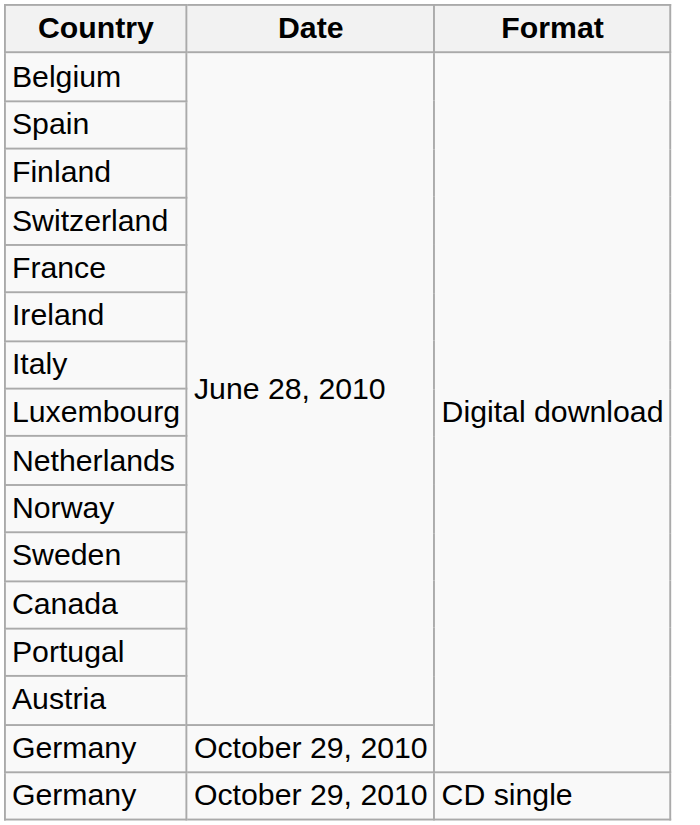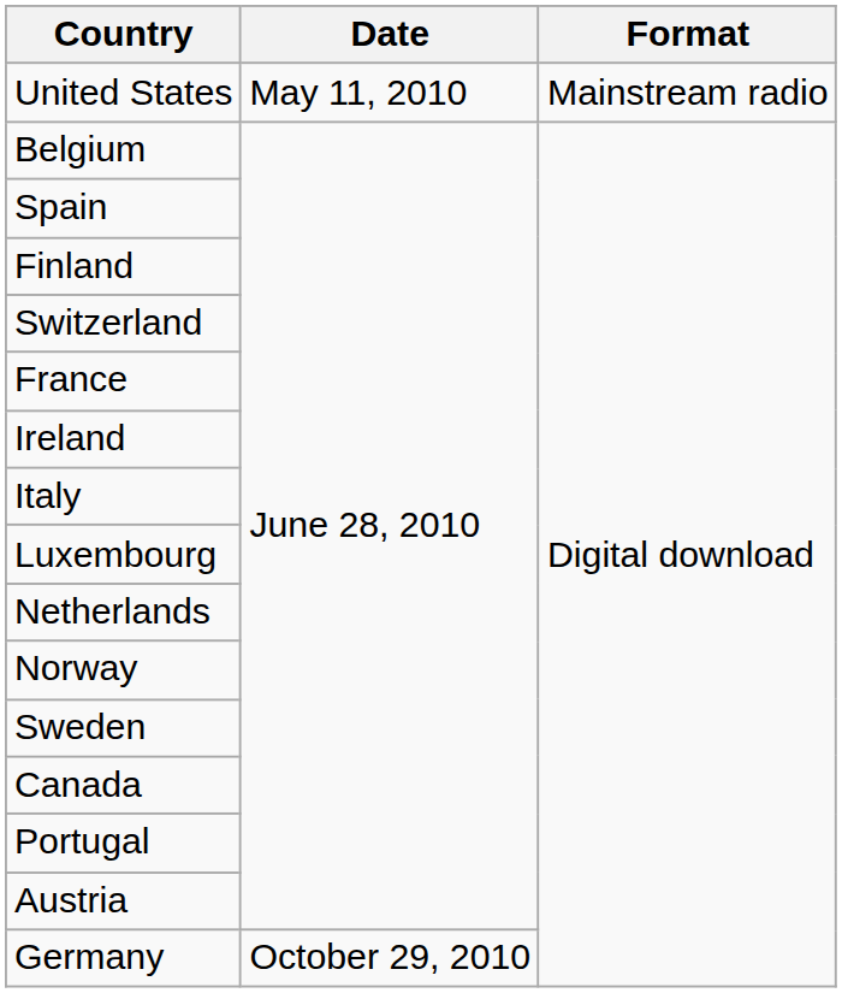 <table class="wikitable">
 <tr>
 <th>Country</th>
 <th>Date</th>
 <th>Format</th>
+</tr>
+<tr>
+<td>United States</td>
+<td>May 11, 2010</td>
+<td>Mainstream radio</td>
 </tr>
 <tr>
 <td>Belgium</td>
 <td rowspan="14">June 28, 2010</td>
 <td rowspan="15">Digital download</td>
 </tr>
 <tr>
 <td>Spain</td>
 </tr>
 <tr>
 <td>Finland</td>
 </tr>
 <tr>
 <td>Switzerland</td>
 </tr>
 <tr>
 <td>France</td>
 </tr>
 <tr>
 <td>Ireland</td>
 </tr>
 <tr>
 <td>Italy</td>
 </tr>
 <tr>
 <td>Luxembourg</td>
 </tr>
 <tr>
 <td>Netherlands</td>
 </tr>
 <tr>
 <td>Norway</td>
 </tr>
 <tr>
 <td>Sweden</td>
 </tr>
 <tr>
 <td>Canada</td>
 </tr>
 <tr>
 <td>Portugal</td>
 </tr>
 <tr>
 <td>Austria</td>
 </tr>
 <tr>
 <td>Germany</td>
 <td>October 29, 2010</td>
 </tr>
-<tr>
-<td>Germany</td>
-<td>October 29, 2010</td>
-<td>CD single</td>
-</tr>
 </table>
